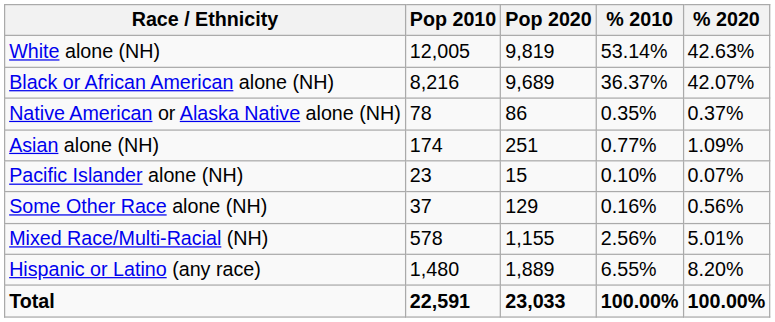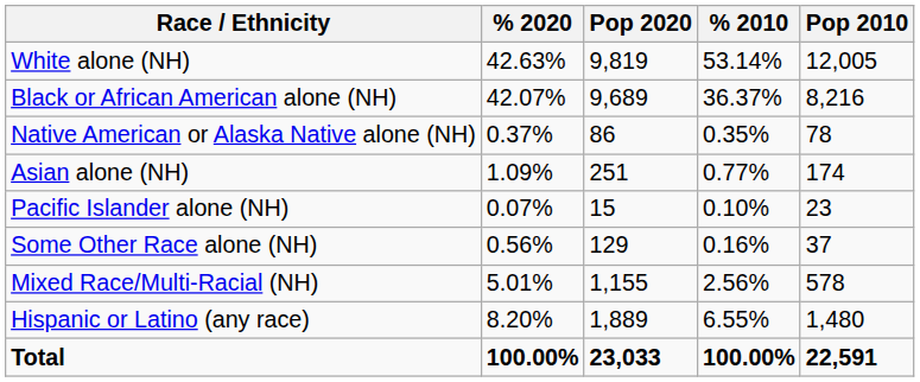 <table class="wikitable">
 <tr>
 <th>Race / Ethnicity</th>
-<th>Pop 2010</th>
+<th>% 2020</th>
 <th>Pop 2020</th>
 <th>% 2010</th>
-<th>% 2020</th>
+<th>Pop 2010</th>
 </tr>
 <tr>
 <td><a href='#'>White</a> alone (NH)</td>
-<td>12,005</td>
+<td>42.63%</td>
 <td>9,819</td>
 <td>53.14%</td>
-<td>42.63%</td>
+<td>12,005</td>
 </tr>
 <tr>
 <td><a href='#'>Black or African American</a> alone (NH)</td>
-<td>8,216</td>
+<td>42.07%</td>
 <td>9,689</td>
 <td>36.37%</td>
-<td>42.07%</td>
+<td>8,216</td>
 </tr>
 <tr>
 <td><a href='#'>Native American</a> or <a href='#'>Alaska Native</a> alone (NH)</td>
-<td>78</td>
+<td>0.37%</td>
 <td>86</td>
 <td>0.35%</td>
-<td>0.37%</td>
+<td>78</td>
 </tr>
 <tr>
 <td><a href='#'>Asian</a> alone (NH)</td>
-<td>174</td>
+<td>1.09%</td>
 <td>251</td>
 <td>0.77%</td>
-<td>1.09%</td>
+<td>174</td>
 </tr>
 <tr>
 <td><a href='#'>Pacific Islander</a> alone (NH)</td>
-<td>23</td>
+<td>0.07%</td>
 <td>15</td>
 <td>0.10%</td>
-<td>0.07%</td>
+<td>23</td>
 </tr>
 <tr>
 <td><a href='#'>Some Other Race</a> alone (NH)</td>
-<td>37</td>
+<td>0.56%</td>
 <td>129</td>
 <td>0.16%</td>
-<td>0.56%</td>
+<td>37</td>
 </tr>
 <tr>
 <td><a href='#'>Mixed Race/Multi-Racial</a> (NH)</td>
-<td>578</td>
+<td>5.01%</td>
 <td>1,155</td>
 <td>2.56%</td>
-<td>5.01%</td>
+<td>578</td>
 </tr>
 <tr>
 <td><a href='#'>Hispanic or Latino</a> (any race)</td>
-<td>1,480</td>
+<td>8.20%</td>
 <td>1,889</td>
 <td>6.55%</td>
-<td>8.20%</td>
+<td>1,480</td>
 </tr>
 <tr>
 <td><strong>Total</strong></td>
-<td><strong>22,591</strong></td>
+<td><strong>100.00%</strong></td>
 <td><strong>23,033</strong></td>
 <td><strong>100.00%</strong></td>
-<td><strong>100.00%</strong></td>
+<td><strong>22,591</strong></td>
 </tr>
 </table>
